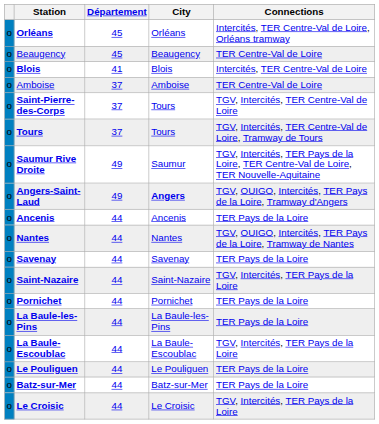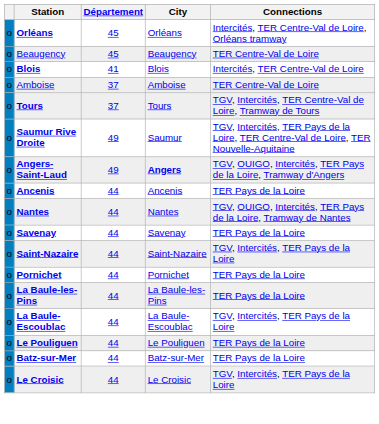 <table class="wikitable" style="border:1px solid #999; background:#fff;">
 <tr style="text-align:center; background:#ccc;">
 <th> </th>
 <th>Station</th>
 <th><a href='#'>Département</a></th>
 <th>City</th>
 <th>Connections</th>
 </tr>
 <tr>
 <td style="background:#0080c0;"><span>o</span></td>
 <td><a href='#'><strong>Orléans</strong></a></td>
 <td style="text-align:center;"><a href='#'>45</a></td>
 <td><a href='#'>Orléans</a></td>
 <td><a href='#'>Intercités</a>, <a href='#'>TER Centre-Val de Loire</a>, <a href='#'>Orléans tramway</a></td>
 </tr>
 <tr style="background:#efefef;">
 <td style="background:#0080c0;"><span>o</span></td>
 <td><a href='#'>Beaugency</a></td>
 <td style="text-align:center;"><a href='#'>45</a></td>
 <td><a href='#'>Beaugency</a></td>
 <td><a href='#'>TER Centre-Val de Loire</a></td>
 </tr>
 <tr>
 <td style="background:#0080c0;"><span>o</span></td>
 <td><a href='#'><strong>Blois</strong></a></td>
 <td style="text-align:center;"><a href='#'>41</a></td>
 <td><a href='#'>Blois</a></td>
 <td><a href='#'>Intercités</a>, <a href='#'>TER Centre-Val de Loire</a></td>
 </tr>
 <tr style="background:#efefef;">
 <td style="background:#0080c0;"><span>o</span></td>
 <td><a href='#'>Amboise</a></td>
 <td style="text-align:center;"><a href='#'>37</a></td>
 <td><a href='#'>Amboise</a></td>
 <td><a href='#'>TER Centre-Val de Loire</a></td>
-</tr>
-<tr>
-<td style="background:#0080c0;"><span>o</span></td>
-<td><a href='#'><strong>Saint-Pierre-des-Corps</strong></a></td>
-<td style="text-align:center;"><a href='#'>37</a></td>
-<td><a href='#'>Tours</a></td>
-<td><a href='#'>TGV</a>, <a href='#'>Intercités</a>, <a href='#'>TER Centre-Val de Loire</a></td>
 </tr>
 <tr style="background:#efefef;">
 <td style="background:#0080c0;"><span>o</span></td>
 <td><strong><a href='#'>Tours</a></strong></td>
 <td style="text-align:center;"><a href='#'>37</a></td>
 <td><a href='#'>Tours</a></td>
 <td><a href='#'>TGV</a>, <a href='#'>Intercités</a>, <a href='#'>TER Centre-Val de Loire</a>, <a href='#'>Tramway de Tours</a></td>
 </tr>
 <tr>
 <td style="background:#0080c0;"><span>o</span></td>
 <td><a href='#'><strong>Saumur Rive Droite</strong></a></td>
 <td style="text-align:center;"><a href='#'>49</a></td>
 <td><a href='#'>Saumur</a></td>
 <td><a href='#'>TGV</a>, <a href='#'>Intercités</a>, <a href='#'>TER Pays de la Loire</a>, <a href='#'>TER Centre-Val de Loire</a>, <a href='#'>TER Nouvelle-Aquitaine</a></td>
 </tr>
 <tr style="background:#efefef;">
 <td style="background:#0080c0;"><span>o</span></td>
 <td><a href='#'><strong>Angers-Saint-Laud</strong></a></td>
 <td style="text-align:center;"><a href='#'>49</a></td>
 <td><strong><a href='#'>Angers</a></strong></td>
 <td><a href='#'>TGV</a>, <a href='#'>OUIGO</a>, <a href='#'>Intercités</a>, <a href='#'>TER Pays de la Loire</a>, <a href='#'>Tramway d'Angers</a></td>
 </tr>
 <tr>
 <td style="background:#0080c0;"><span>o</span></td>
 <td><strong><a href='#'>Ancenis</a></strong></td>
 <td style="text-align:center;"><a href='#'>44</a></td>
 <td><a href='#'>Ancenis</a></td>
 <td><a href='#'>TER Pays de la Loire</a></td>
 </tr>
 <tr style="background:#efefef;">
 <td style="background:#0080c0;"><span>o</span></td>
 <td><a href='#'><strong>Nantes</strong></a></td>
 <td style="text-align:center;"><a href='#'>44</a></td>
 <td><a href='#'>Nantes</a></td>
 <td><a href='#'>TGV</a>, <a href='#'>OUIGO</a>, <a href='#'>Intercités</a>, <a href='#'>TER Pays de la Loire</a>, <a href='#'>Tramway de Nantes</a></td>
 </tr>
 <tr>
 <td style="background:#0080c0;"><span>o</span></td>
 <td><strong><a href='#'>Savenay</a></strong></td>
 <td style="text-align:center;"><a href='#'>44</a></td>
 <td><a href='#'>Savenay</a></td>
 <td><a href='#'>TER Pays de la Loire</a></td>
 </tr>
 <tr style="background:#efefef;">
 <td style="background:#0080c0;"><span>o</span></td>
 <td><a href='#'><strong>Saint-Nazaire</strong></a></td>
 <td style="text-align:center;"><a href='#'>44</a></td>
 <td><a href='#'>Saint-Nazaire</a></td>
 <td><a href='#'>TGV</a>, <a href='#'>Intercités</a>, <a href='#'>TER Pays de la Loire</a></td>
 </tr>
 <tr>
 <td style="background:#0080c0;"><span>o</span></td>
 <td><strong><a href='#'>Pornichet</a></strong></td>
 <td style="text-align:center;"><a href='#'>44</a></td>
 <td><a href='#'>Pornichet</a></td>
 <td><a href='#'>TER Pays de la Loire</a></td>
 </tr>
 <tr style="background:#efefef;">
 <td style="background:#0080c0;"><span>o</span></td>
 <td><strong><a href='#'>La Baule-les-Pins</a></strong></td>
 <td style="text-align:center;"><a href='#'>44</a></td>
 <td><a href='#'>La Baule-les-Pins</a></td>
 <td><a href='#'>TER Pays de la Loire</a></td>
 </tr>
 <tr>
 <td style="background:#0080c0;"><span>o</span></td>
 <td><strong><a href='#'>La Baule-Escoublac</a></strong></td>
 <td style="text-align:center;"><a href='#'>44</a></td>
 <td><a href='#'>La Baule-Escoublac</a></td>
 <td><a href='#'>TGV</a>, <a href='#'>Intercités</a>, <a href='#'>TER Pays de la Loire</a></td>
 </tr>
 <tr style="background:#efefef;">
 <td style="background:#0080c0;"><span>o</span></td>
 <td><strong><a href='#'>Le Pouliguen</a></strong></td>
 <td style="text-align:center;"><a href='#'>44</a></td>
 <td><a href='#'>Le Pouliguen</a></td>
 <td><a href='#'>TER Pays de la Loire</a></td>
 </tr>
 <tr>
 <td style="background:#0080c0;"><span>o</span></td>
 <td><strong><a href='#'>Batz-sur-Mer</a></strong></td>
 <td style="text-align:center;"><a href='#'>44</a></td>
 <td><a href='#'>Batz-sur-Mer</a></td>
 <td><a href='#'>TER Pays de la Loire</a></td>
 </tr>
 <tr style="background:#efefef;">
 <td style="background:#0080c0;"><span>o</span></td>
 <td><strong><a href='#'>Le Croisic</a></strong></td>
 <td style="text-align:center;"><a href='#'>44</a></td>
 <td><a href='#'>Le Croisic</a></td>
 <td><a href='#'>TGV</a>, <a href='#'>Intercités</a>, <a href='#'>TER Pays de la Loire</a></td>
 </tr>
 </table>
